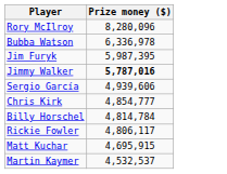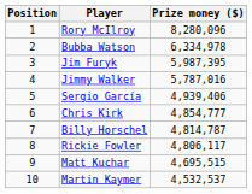 <table class="wikitable">
 <tr>
+<th>Position</th>
 <th>Player</th>
 <th>Prize money ($)</th>
 </tr>
 <tr>
+<td align=center>1</td>
 <td> <a href='#'>Rory McIlroy</a></td>
 <td align=center>8,280,096</td>
 </tr>
 <tr>
+<td align=center>2</td>
 <td> <a href='#'>Bubba Watson</a></td>
-<td align=center>6,336,978</td>
+<td align=center>6,334,978</td>
 </tr>
 <tr>
+<td align=center>3</td>
 <td> <a href='#'>Jim Furyk</a></td>
 <td align=center>5,987,395</td>
 </tr>
 <tr>
+<td align=center>4</td>
 <td> <a href='#'>Jimmy Walker</a></td>
-<td align=center><strong>5,787,016</strong></td>
+<td align=center>5,787,016</td>
 </tr>
 <tr>
+<td align=center>5</td>
 <td> <a href='#'>Sergio García</a></td>
-<td align=center>4,939,606</td>
+<td align=center>4,939,406</td>
 </tr>
 <tr>
+<td align=center>6</td>
 <td> <a href='#'>Chris Kirk</a></td>
 <td align=center>4,854,777</td>
 </tr>
 <tr>
+<td align=center>7</td>
 <td> <a href='#'>Billy Horschel</a></td>
-<td align=center>4,814,784</td>
+<td align=center>4,814,787</td>
 </tr>
 <tr>
+<td align=center>8</td>
 <td> <a href='#'>Rickie Fowler</a></td>
 <td align=center>4,806,117</td>
 </tr>
 <tr>
+<td align=center>9</td>
 <td> <a href='#'>Matt Kuchar</a></td>
-<td align=center>4,695,915</td>
+<td align=center>4,695,515</td>
 </tr>
 <tr>
+<td align=center>10</td>
 <td> <a href='#'>Martin Kaymer</a></td>
 <td align=center>4,532,537</td>
 </tr>
 </table>
